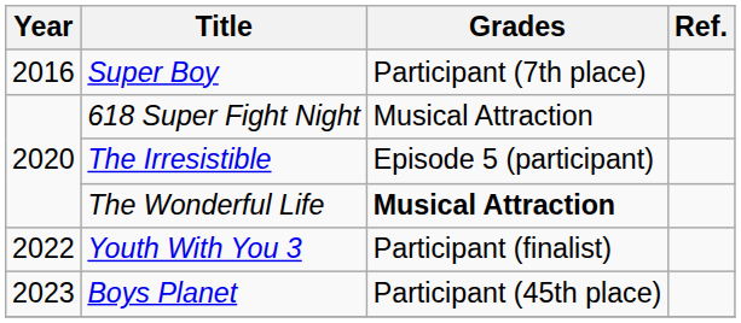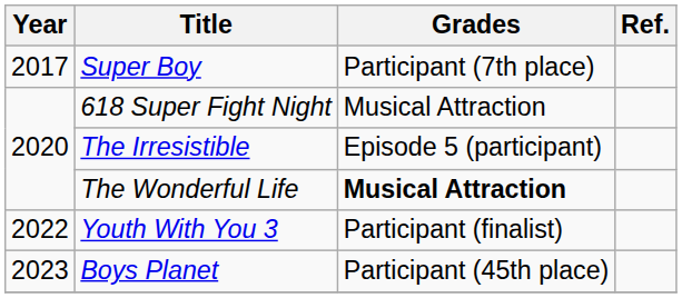 <table class="wikitable">
 <tr>
 <th>Year</th>
 <th>Title</th>
 <th>Grades</th>
 <th>Ref.</th>
 </tr>
 <tr>
-<td>2016</td>
+<td>2017</td>
 <td><em><a href='#'>Super Boy</a></em></td>
 <td>Participant (7th place)</td>
 <td></td>
 </tr>
 <tr>
 <td rowspan="3">2020</td>
 <td><em>618 Super Fight Night</em></td>
 <td>Musical Attraction</td>
 <td></td>
 </tr>
 <tr>
 <td><em><a href='#'>The Irresistible</a></em></td>
 <td>Episode 5 (participant)</td>
 <td></td>
 </tr>
 <tr>
 <td><em>The Wonderful Life</em></td>
 <td><strong>Musical Attraction</strong></td>
 <td></td>
 </tr>
 <tr>
 <td>2022</td>
 <td><em><a href='#'>Youth With You 3</a></em></td>
 <td>Participant (finalist)</td>
 <td></td>
 </tr>
 <tr>
 <td>2023</td>
 <td><em><a href='#'>Boys Planet</a></em></td>
 <td>Participant (45th place)</td>
 <td></td>
 </tr>
 <tr>
 </tr>
 </table>
